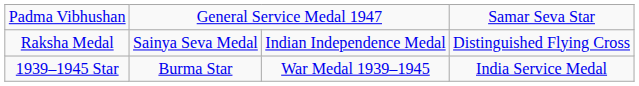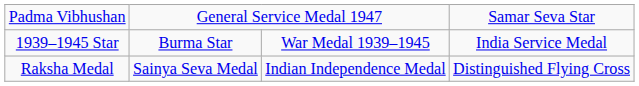 <table class="wikitable" style="margin:1em auto; text-align:center;">
 <tr>
 <td colspan="1"><a href='#'>Padma Vibhushan</a></td>
 <td colspan="2"><a href='#'>General Service Medal 1947</a></td>
 <td colspan="1"><a href='#'>Samar Seva Star</a></td>
 </tr>
 <tr>
+<td><a href='#'>1939–1945 Star</a></td>
+<td><a href='#'>Burma Star</a></td>
+<td><a href='#'>War Medal 1939–1945</a></td>
+<td><a href='#'>India Service Medal</a></td>
+</tr>
+<tr>
 <td><a href='#'>Raksha Medal</a></td>
 <td><a href='#'>Sainya Seva Medal</a></td>
 <td><a href='#'>Indian Independence Medal</a></td>
 <td><a href='#'>Distinguished Flying Cross</a></td>
 </tr>
-<tr>
-<td><a href='#'>1939–1945 Star</a></td>
-<td><a href='#'>Burma Star</a></td>
-<td><a href='#'>War Medal 1939–1945</a></td>
-<td><a href='#'>India Service Medal</a></td>
-</tr>
 </table>
